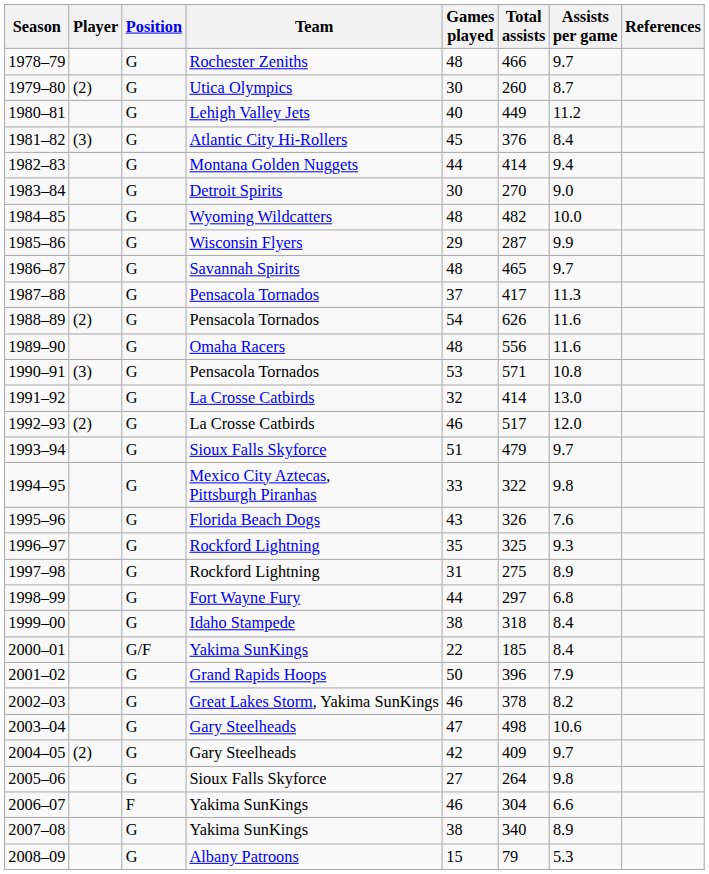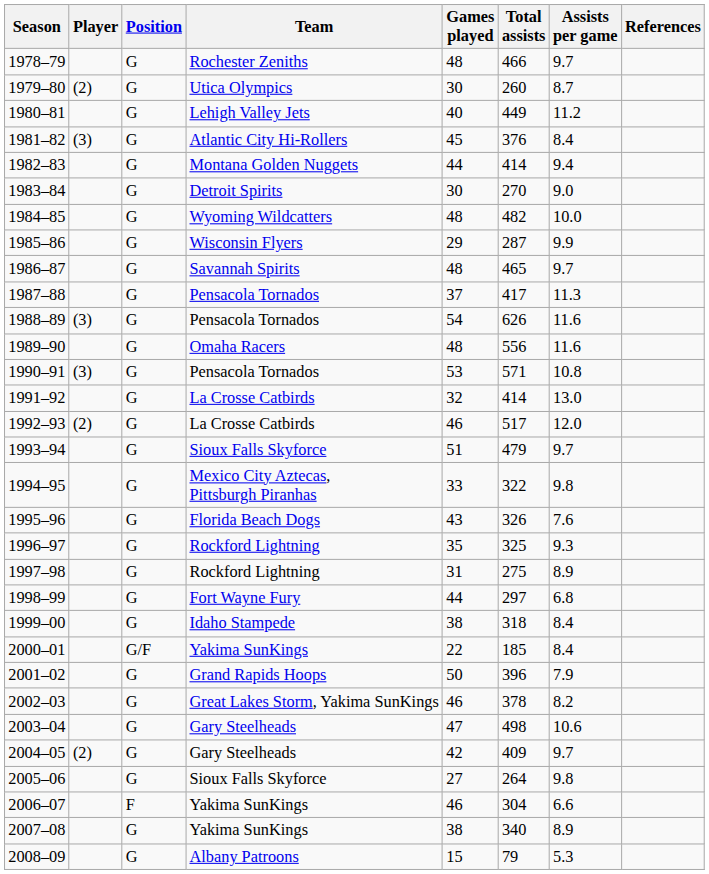 <table class="wikitable sortable">
 <tr>
 <th>Season</th>
 <th>Player</th>
 <th><a href='#'>Position</a></th>
 <th>Team</th>
 <th>Games<br>played</th>
 <th>Total<br>assists</th>
 <th>Assists<br>per game</th>
 <th class="unsortable">References</th>
 </tr>
 <tr>
 <td>1978–79</td>
 <td></td>
 <td>G</td>
 <td><a href='#'>Rochester Zeniths</a></td>
 <td>48</td>
 <td>466</td>
 <td>9.7</td>
 <td></td>
 </tr>
 <tr>
 <td>1979–80</td>
 <td> (2)</td>
 <td>G</td>
 <td><a href='#'>Utica Olympics</a></td>
 <td>30</td>
 <td>260</td>
 <td>8.7</td>
 <td></td>
 </tr>
 <tr>
 <td>1980–81</td>
 <td></td>
 <td>G</td>
 <td><a href='#'>Lehigh Valley Jets</a></td>
 <td>40</td>
 <td>449</td>
 <td>11.2</td>
 <td></td>
 </tr>
 <tr>
 <td>1981–82</td>
 <td> (3)</td>
 <td>G</td>
 <td><a href='#'>Atlantic City Hi-Rollers</a></td>
 <td>45</td>
 <td>376</td>
 <td>8.4</td>
 <td></td>
 </tr>
 <tr>
 <td>1982–83</td>
 <td></td>
 <td>G</td>
 <td><a href='#'>Montana Golden Nuggets</a></td>
 <td>44</td>
 <td>414</td>
 <td>9.4</td>
 <td></td>
 </tr>
 <tr>
 <td>1983–84</td>
 <td></td>
 <td>G</td>
 <td><a href='#'>Detroit Spirits</a></td>
 <td>30</td>
 <td>270</td>
 <td>9.0</td>
 <td></td>
 </tr>
 <tr>
 <td>1984–85</td>
 <td></td>
 <td>G</td>
 <td><a href='#'>Wyoming Wildcatters</a></td>
 <td>48</td>
 <td>482</td>
 <td>10.0</td>
 <td></td>
 </tr>
 <tr>
 <td>1985–86</td>
 <td></td>
 <td>G</td>
 <td><a href='#'>Wisconsin Flyers</a></td>
 <td>29</td>
 <td>287</td>
 <td>9.9</td>
 <td></td>
 </tr>
 <tr>
 <td>1986–87</td>
 <td></td>
 <td>G</td>
 <td><a href='#'>Savannah Spirits</a></td>
 <td>48</td>
 <td>465</td>
 <td>9.7</td>
 <td></td>
 </tr>
 <tr>
 <td>1987–88</td>
 <td></td>
 <td>G</td>
 <td><a href='#'>Pensacola Tornados</a></td>
 <td>37</td>
 <td>417</td>
 <td>11.3</td>
 <td></td>
 </tr>
 <tr>
 <td>1988–89</td>
-<td> (2)</td>
+<td> (3)</td>
 <td>G</td>
 <td>Pensacola Tornados</td>
 <td>54</td>
 <td>626</td>
 <td>11.6</td>
 <td></td>
 </tr>
 <tr>
 <td>1989–90</td>
 <td></td>
 <td>G</td>
 <td><a href='#'>Omaha Racers</a></td>
 <td>48</td>
 <td>556</td>
 <td>11.6</td>
 <td></td>
 </tr>
 <tr>
 <td>1990–91</td>
 <td> (3)</td>
 <td>G</td>
 <td>Pensacola Tornados</td>
 <td>53</td>
 <td>571</td>
 <td>10.8</td>
 <td></td>
 </tr>
 <tr>
 <td>1991–92</td>
 <td></td>
 <td>G</td>
 <td><a href='#'>La Crosse Catbirds</a></td>
 <td>32</td>
 <td>414</td>
 <td>13.0</td>
 <td></td>
 </tr>
 <tr>
 <td>1992–93</td>
 <td> (2)</td>
 <td>G</td>
 <td>La Crosse Catbirds</td>
 <td>46</td>
 <td>517</td>
 <td>12.0</td>
 <td></td>
 </tr>
 <tr>
 <td>1993–94</td>
 <td></td>
 <td>G</td>
 <td><a href='#'>Sioux Falls Skyforce</a></td>
 <td>51</td>
 <td>479</td>
 <td>9.7</td>
 <td></td>
 </tr>
 <tr>
 <td>1994–95</td>
 <td></td>
 <td>G</td>
 <td><a href='#'>Mexico City Aztecas</a>,<br><a href='#'>Pittsburgh Piranhas</a></td>
 <td>33</td>
 <td>322</td>
 <td>9.8</td>
 <td></td>
 </tr>
 <tr>
 <td>1995–96</td>
 <td></td>
 <td>G</td>
 <td><a href='#'>Florida Beach Dogs</a></td>
 <td>43</td>
 <td>326</td>
 <td>7.6</td>
 <td></td>
 </tr>
 <tr>
 <td>1996–97</td>
 <td></td>
 <td>G</td>
 <td><a href='#'>Rockford Lightning</a></td>
 <td>35</td>
 <td>325</td>
 <td>9.3</td>
 <td></td>
 </tr>
 <tr>
 <td>1997–98</td>
 <td></td>
 <td>G</td>
 <td>Rockford Lightning</td>
 <td>31</td>
 <td>275</td>
 <td>8.9</td>
 <td></td>
 </tr>
 <tr>
 <td>1998–99</td>
 <td></td>
 <td>G</td>
 <td><a href='#'>Fort Wayne Fury</a></td>
 <td>44</td>
 <td>297</td>
 <td>6.8</td>
 <td></td>
 </tr>
 <tr>
 <td>1999–00</td>
 <td></td>
 <td>G</td>
 <td><a href='#'>Idaho Stampede</a></td>
 <td>38</td>
 <td>318</td>
 <td>8.4</td>
 <td></td>
 </tr>
 <tr>
 <td>2000–01</td>
 <td></td>
 <td>G/F</td>
 <td><a href='#'>Yakima SunKings</a></td>
 <td>22</td>
 <td>185</td>
 <td>8.4</td>
 <td></td>
 </tr>
 <tr>
 <td>2001–02</td>
 <td></td>
 <td>G</td>
 <td><a href='#'>Grand Rapids Hoops</a></td>
 <td>50</td>
 <td>396</td>
 <td>7.9</td>
 <td></td>
 </tr>
 <tr>
 <td>2002–03</td>
 <td></td>
 <td>G</td>
 <td><a href='#'>Great Lakes Storm</a>, Yakima SunKings</td>
 <td>46</td>
 <td>378</td>
 <td>8.2</td>
 <td></td>
 </tr>
 <tr>
 <td>2003–04</td>
 <td></td>
 <td>G</td>
 <td><a href='#'>Gary Steelheads</a></td>
 <td>47</td>
 <td>498</td>
 <td>10.6</td>
 <td></td>
 </tr>
 <tr>
 <td>2004–05</td>
 <td> (2)</td>
 <td>G</td>
 <td>Gary Steelheads</td>
 <td>42</td>
 <td>409</td>
 <td>9.7</td>
 <td></td>
 </tr>
 <tr>
 <td>2005–06</td>
 <td></td>
 <td>G</td>
 <td>Sioux Falls Skyforce</td>
 <td>27</td>
 <td>264</td>
 <td>9.8</td>
 <td></td>
 </tr>
 <tr>
 <td>2006–07</td>
 <td></td>
 <td>F</td>
 <td>Yakima SunKings</td>
 <td>46</td>
 <td>304</td>
 <td>6.6</td>
 <td></td>
 </tr>
 <tr>
 <td>2007–08</td>
 <td></td>
 <td>G</td>
 <td>Yakima SunKings</td>
 <td>38</td>
 <td>340</td>
 <td>8.9</td>
 <td></td>
 </tr>
 <tr>
 <td>2008–09</td>
 <td></td>
 <td>G</td>
 <td><a href='#'>Albany Patroons</a></td>
 <td>15</td>
 <td>79</td>
 <td>5.3</td>
 <td></td>
 </tr>
 </table>
